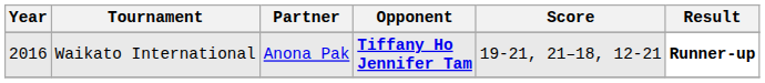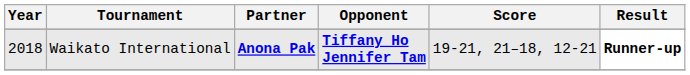 <table class="sortable wikitable" style="font-size: 90%;">
 <tr>
 <th>Year</th>
 <th>Tournament</th>
 <th>Partner</th>
 <th>Opponent</th>
 <th>Score</th>
 <th>Result</th>
 </tr>
 <tr>
 </tr>
 <tr style="background:#E9E9E9">
-<td align="center">2016</td>
+<td align="center">2018</td>
 <td align="left">Waikato International</td>
-<td align="left"> <a href='#'>Anona Pak</a></td>
+<td align="left"><strong> <a href='#'>Anona Pak</a></strong></td>
 <td align="left"><strong> <a href='#'>Tiffany Ho</a><br> <a href='#'>Jennifer Tam</a></strong></td>
 <td align="left">19-21, 21–18, 12-21</td>
 <td style="text-align:left; background:white"> <strong>Runner-up</strong></td>
 </tr>
 <tr>
 </tr>
 </table>
